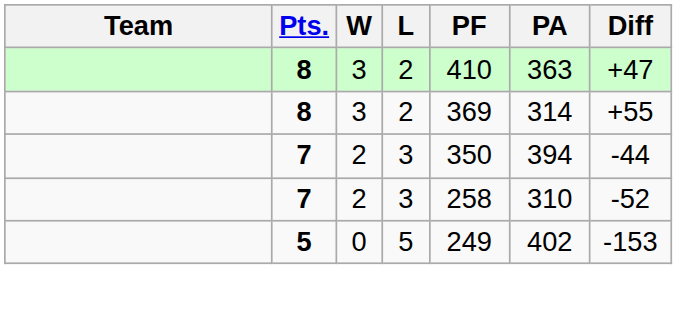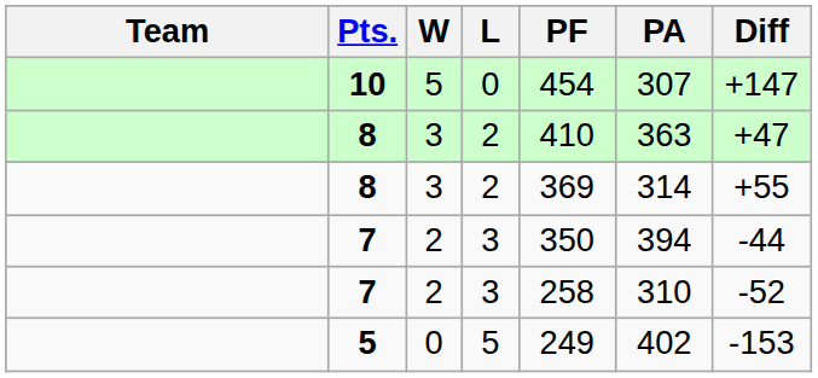 <table class=wikitable>
 <tr align=center>
 <th width=150px>Team</th>
 <th width=30px><a href='#'>Pts.</a></th>
 <th width=20px>W</th>
 <th width=20px>L</th>
 <th width=40px>PF</th>
 <th width=40px>PA</th>
 <th width=40px>Diff</th>
+</tr>
+<tr align=center bgcolor="#ccffcc">
+<td align=left></td>
+<td><strong>10</strong></td>
+<td>5</td>
+<td>0</td>
+<td>454</td>
+<td>307</td>
+<td>+147</td>
 </tr>
 <tr align=center bgcolor="#ccffcc">
 <td align=left></td>
 <td><strong>8</strong></td>
 <td>3</td>
 <td>2</td>
 <td>410</td>
 <td>363</td>
 <td>+47</td>
 </tr>
 <tr align=center>
 <td align=left></td>
 <td><strong>8</strong></td>
 <td>3</td>
 <td>2</td>
 <td>369</td>
 <td>314</td>
 <td>+55</td>
 </tr>
 <tr align=center>
 <td align=left></td>
 <td><strong>7</strong></td>
 <td>2</td>
 <td>3</td>
 <td>350</td>
 <td>394</td>
 <td>-44</td>
 </tr>
 <tr align=center>
 <td align=left></td>
 <td><strong>7</strong></td>
 <td>2</td>
 <td>3</td>
 <td>258</td>
 <td>310</td>
 <td>-52</td>
 </tr>
 <tr align=center>
 <td align=left></td>
 <td><strong>5</strong></td>
 <td>0</td>
 <td>5</td>
 <td>249</td>
 <td>402</td>
 <td>-153</td>
 </tr>
 </table>
